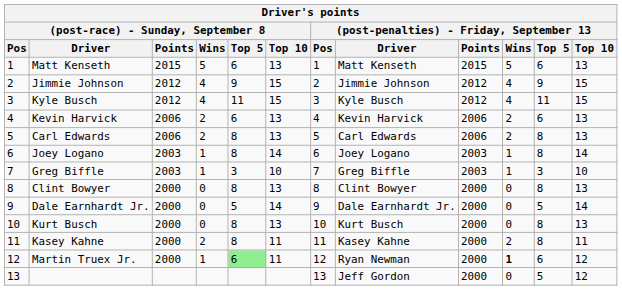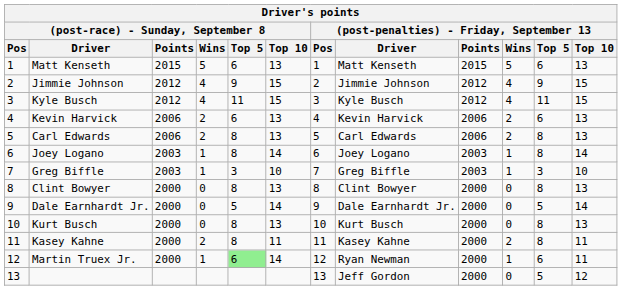 <table class="wikitable" style="font-size:95%">
 <tr>
 <th colspan=12>Driver's points</th>
 </tr>
 <tr>
 <th colspan=6>(post-race) - Sunday, September 8</th>
 <th colspan=6>(post-penalties) - Friday, September 13</th>
 </tr>
 <tr>
 <th>Pos</th>
 <th>Driver</th>
 <th>Points</th>
 <th>Wins</th>
 <th>Top 5</th>
 <th>Top 10</th>
 <th>Pos</th>
 <th>Driver</th>
 <th>Points</th>
 <th>Wins</th>
 <th>Top 5</th>
 <th>Top 10</th>
 </tr>
 <tr>
 <td>1</td>
 <td>Matt Kenseth</td>
 <td>2015</td>
 <td>5</td>
 <td>6</td>
 <td>13</td>
 <td>1</td>
 <td>Matt Kenseth</td>
 <td>2015</td>
 <td>5</td>
 <td>6</td>
 <td>13</td>
 </tr>
 <tr>
 <td>2</td>
 <td>Jimmie Johnson</td>
 <td>2012</td>
 <td>4</td>
 <td>9</td>
 <td>15</td>
 <td>2</td>
 <td>Jimmie Johnson</td>
 <td>2012</td>
 <td>4</td>
 <td>9</td>
 <td>15</td>
 </tr>
 <tr>
 <td>3</td>
 <td>Kyle Busch</td>
 <td>2012</td>
 <td>4</td>
 <td>11</td>
 <td>15</td>
 <td>3</td>
 <td>Kyle Busch</td>
 <td>2012</td>
 <td>4</td>
 <td>11</td>
 <td>15</td>
 </tr>
 <tr>
 <td>4</td>
 <td>Kevin Harvick</td>
 <td>2006</td>
 <td>2</td>
 <td>6</td>
 <td>13</td>
 <td>4</td>
 <td>Kevin Harvick</td>
 <td>2006</td>
 <td>2</td>
 <td>6</td>
 <td>13</td>
 </tr>
 <tr>
 <td>5</td>
 <td>Carl Edwards</td>
 <td>2006</td>
 <td>2</td>
 <td>8</td>
 <td>13</td>
 <td>5</td>
 <td>Carl Edwards</td>
 <td>2006</td>
 <td>2</td>
 <td>8</td>
 <td>13</td>
 </tr>
 <tr>
 <td>6</td>
 <td>Joey Logano</td>
 <td>2003</td>
 <td>1</td>
 <td>8</td>
 <td>14</td>
 <td>6</td>
 <td>Joey Logano</td>
 <td>2003</td>
 <td>1</td>
 <td>8</td>
 <td>14</td>
 </tr>
 <tr>
 <td>7</td>
 <td>Greg Biffle</td>
 <td>2003</td>
 <td>1</td>
 <td>3</td>
 <td>10</td>
 <td>7</td>
 <td>Greg Biffle</td>
 <td>2003</td>
 <td>1</td>
 <td>3</td>
 <td>10</td>
 </tr>
 <tr>
 <td>8</td>
 <td>Clint Bowyer</td>
 <td>2000</td>
 <td>0</td>
 <td>8</td>
 <td>13</td>
 <td>8</td>
 <td>Clint Bowyer</td>
 <td>2000</td>
 <td>0</td>
 <td>8</td>
 <td>13</td>
 </tr>
 <tr>
 <td>9</td>
 <td>Dale Earnhardt Jr.</td>
 <td>2000</td>
 <td>0</td>
 <td>5</td>
 <td>14</td>
 <td>9</td>
 <td>Dale Earnhardt Jr.</td>
 <td>2000</td>
 <td>0</td>
 <td>5</td>
 <td>14</td>
 </tr>
 <tr>
 <td>10</td>
 <td>Kurt Busch</td>
 <td>2000</td>
 <td>0</td>
 <td>8</td>
 <td>13</td>
 <td>10</td>
 <td>Kurt Busch</td>
 <td>2000</td>
 <td>0</td>
 <td>8</td>
 <td>13</td>
 </tr>
 <tr>
 <td>11</td>
 <td>Kasey Kahne</td>
 <td>2000</td>
 <td>2</td>
 <td>8</td>
 <td>11</td>
 <td>11</td>
 <td>Kasey Kahne</td>
 <td>2000</td>
 <td>2</td>
 <td>8</td>
 <td>11</td>
 </tr>
 <tr>
 <td>12</td>
 <td>Martin Truex Jr.</td>
 <td>2000</td>
 <td>1</td>
 <td style="background: lightgreen;">6</td>
-<td>11</td>
+<td>14</td>
 <td>12</td>
 <td>Ryan Newman</td>
 <td>2000</td>
-<td><strong>1</strong></td>
+<td>1</td>
 <td>6</td>
-<td>12</td>
+<td>11</td>
 </tr>
 <tr>
 <td>13</td>
 <td></td>
 <td></td>
 <td></td>
 <td></td>
 <td></td>
 <td>13</td>
 <td>Jeff Gordon</td>
 <td>2000</td>
 <td>0</td>
 <td>5</td>
 <td>12</td>
 </tr>
 </table>
